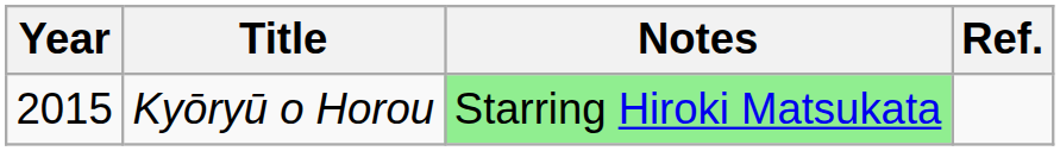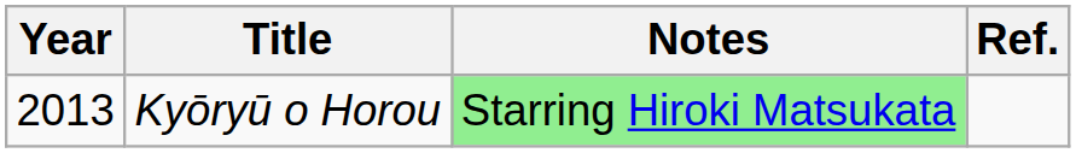 <table class="wikitable">
 <tr>
 <th>Year</th>
 <th>Title</th>
 <th>Notes</th>
 <th>Ref.</th>
 </tr>
 <tr>
-<td>2015</td>
+<td>2013</td>
 <td><em>Kyōryū o Horou</em></td>
 <td style="background: lightgreen;">Starring <a href='#'>Hiroki Matsukata</a></td>
 <td></td>
 </tr>
 </table>
